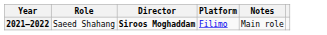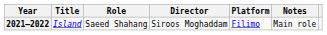 <table class="wikitable plainrowheaders sortable"  style=font-size:100%>
 <tr>
 <th scope="col">Year</th>
+<th scope="col">Title</th>
 <th scope="col">Role</th>
 <th scope="col">Director</th>
 <th scope="col" class="unsortable">Platform</th>
 <th>Notes</th>
 <th scope="col" class="unsortable"></th>
 </tr>
 <tr>
 <th scope=row>2021–2022</th>
+<td><em><a href='#'>Island</a></em></td>
 <td>Saeed Shahang</td>
-<td><strong>Siroos Moghaddam</strong></td>
+<td>Siroos Moghaddam</td>
 <td><a href='#'>Filimo</a></td>
 <td>Main role</td>
 <td></td>
 </tr>
 </table>
